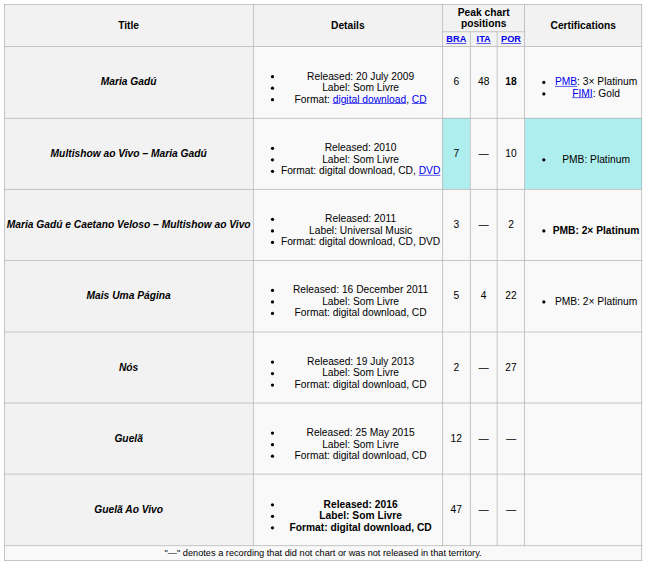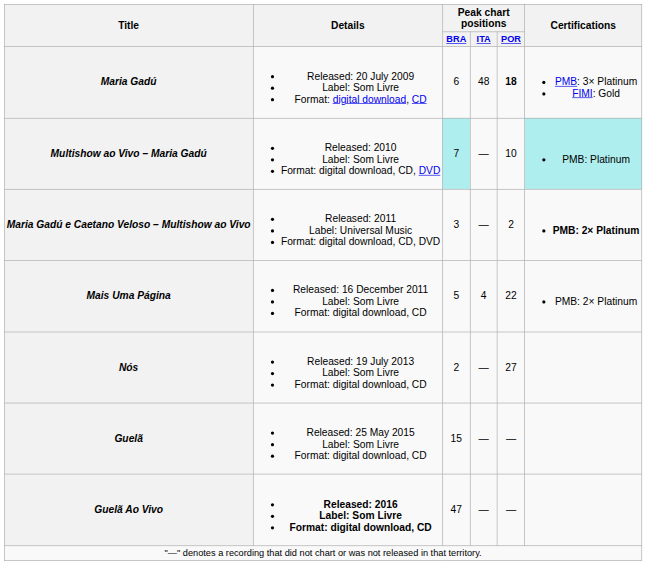 <table class="wikitable plainrowheaders" style="text-align:center;">
 <tr>
 <th scope="col" rowspan="2">Title</th>
 <th scope="col" rowspan="2">Details</th>
 <th scope="col" colspan="3">Peak chart positions</th>
 <th scope="col" rowspan="2">Certifications</th>
 </tr>
 <tr>
 <th scope="col" style="width:2.5em;font-size:90%;"><a href='#'>BRA</a><br></th>
 <th scope="col" style="width:2.5em;font-size:90%;"><a href='#'>ITA</a><br></th>
 <th scope="col" style="width:2.5em;font-size:90%;"><a href='#'>POR</a><br></th>
 </tr>
 <tr>
 <th scope="row"><em>Maria Gadú</em></th>
 <td><br><ul><li>Released: 20 July 2009</li><li>Label: Som Livre</li><li>Format: <a href='#'>digital download</a>, <a href='#'>CD</a></li></ul></td>
 <td>6</td>
 <td>48</td>
 <td><strong>18</strong></td>
 <td><br><ul><li><a href='#'>PMB</a>: 3× Platinum</li><li><a href='#'>FIMI</a>: Gold</li></ul></td>
 </tr>
 <tr>
 <th scope="row"><em>Multishow ao Vivo – Maria Gadú</em></th>
 <td><br><ul><li>Released: 2010</li><li>Label: Som Livre</li><li>Format: digital download, CD, <a href='#'>DVD</a></li></ul></td>
 <td style="background: paleturquoise;">7</td>
 <td>—</td>
 <td>10</td>
 <td style="background: paleturquoise;"><br><ul><li>PMB: Platinum</li></ul></td>
 </tr>
 <tr>
 <th scope="row"><em>Maria Gadú e Caetano Veloso – Multishow ao Vivo</em></th>
 <td><br><ul><li>Released: 2011</li><li>Label: Universal Music</li><li>Format: digital download, CD, DVD</li></ul></td>
 <td>3</td>
 <td>—</td>
 <td>2</td>
 <td><strong><br><ul><li>PMB: 2× Platinum</li></ul></strong></td>
 </tr>
 <tr>
 <th scope="row"><em>Mais Uma Página</em></th>
 <td><br><ul><li>Released: 16 December 2011</li><li>Label: Som Livre</li><li>Format: digital download, CD</li></ul></td>
 <td>5</td>
 <td>4</td>
 <td>22</td>
 <td><br><ul><li>PMB: 2× Platinum</li></ul></td>
 </tr>
 <tr>
 <th scope="row"><em>Nós</em></th>
 <td><br><ul><li>Released: 19 July 2013</li><li>Label: Som Livre</li><li>Format: digital download, CD</li></ul></td>
 <td>2</td>
 <td>—</td>
 <td>27</td>
 <td></td>
 </tr>
 <tr>
 <th scope="row"><em>Guelã</em></th>
 <td><br><ul><li>Released: 25 May 2015</li><li>Label: Som Livre</li><li>Format: digital download, CD</li></ul></td>
-<td>12</td>
+<td>15</td>
 <td>—</td>
 <td>—</td>
 <td></td>
 </tr>
 <tr>
 <th scope="row"><em>Guelã Ao Vivo</em></th>
 <td><strong><br><ul><li>Released: 2016</li><li>Label: Som Livre</li><li>Format: digital download, CD</li></ul></strong></td>
 <td>47</td>
 <td>—</td>
 <td>—</td>
 <td></td>
 </tr>
 <tr>
 <td colspan="14" style="font-size:90%">"—" denotes a recording that did not chart or was not released in that territory.</td>
 </tr>
 </table>
